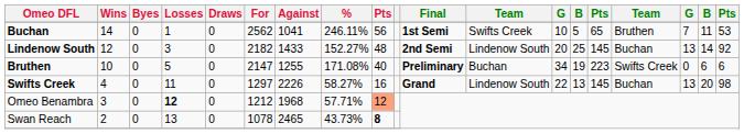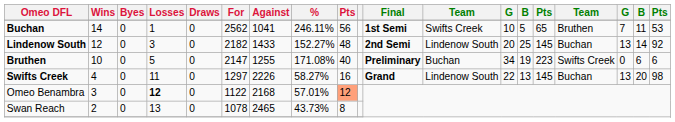 <table style="font-size: 85%; text-align: left;" class="wikitable">
 <tr>
 <th style="color:crimson">Omeo DFL</th>
 <th style="color:crimson">Wins</th>
 <th style="color:crimson">Byes</th>
 <th style="color:crimson">Losses</th>
 <th style="color:crimson">Draws</th>
 <th style="color:crimson">For</th>
 <th style="color:crimson">Against</th>
 <th style="color:crimson">%</th>
 <th style="color:crimson">Pts</th>
 <th></th>
 <th style="color:green">Final</th>
 <th style="color:green">Team</th>
 <th style="color:green">G</th>
 <th style="color:green">B</th>
 <th style="color:green">Pts</th>
 <th style="color:green">Team</th>
 <th style="color:green">G</th>
 <th style="color:green">B</th>
 <th style="color:green">Pts</th>
 </tr>
 <tr>
 </tr>
 <tr>
 </tr>
 <tr>
 <td><strong>	Buchan	</strong></td>
 <td>14</td>
 <td>0</td>
 <td>1</td>
 <td>0</td>
 <td>2562</td>
 <td>1041</td>
 <td>246.11%</td>
 <td>56</td>
 <td></td>
 <td><strong>1st Semi</strong></td>
 <td>Swifts Creek</td>
 <td>10</td>
 <td>5</td>
 <td>65</td>
 <td>Bruthen</td>
 <td>7</td>
 <td>11</td>
 <td>53</td>
 </tr>
 <tr>
 <td><strong>	Lindenow South	</strong></td>
 <td>12</td>
 <td>0</td>
 <td>3</td>
 <td>0</td>
 <td>2182</td>
 <td>1433</td>
 <td>152.27%</td>
 <td>48</td>
 <td></td>
 <td><strong>2nd Semi</strong></td>
 <td>Lindenow South</td>
 <td>20</td>
 <td>25</td>
 <td>145</td>
 <td>Buchan</td>
 <td>13</td>
 <td>14</td>
 <td>92</td>
 </tr>
 <tr>
 <td><strong>	Bruthen	</strong></td>
 <td>10</td>
 <td>0</td>
 <td>5</td>
 <td>0</td>
 <td>2147</td>
 <td>1255</td>
 <td>171.08%</td>
 <td>40</td>
 <td></td>
 <td><strong>Preliminary</strong></td>
 <td>Buchan</td>
 <td>34</td>
 <td>19</td>
 <td>223</td>
 <td>Swifts Creek</td>
 <td>0</td>
 <td>6</td>
 <td>6</td>
 </tr>
 <tr>
 <td><strong>	Swifts Creek	</strong></td>
 <td>4</td>
 <td>0</td>
 <td>11</td>
 <td>0</td>
 <td>1297</td>
 <td>2226</td>
 <td>58.27%</td>
 <td>16</td>
 <td></td>
 <td><strong>Grand</strong></td>
 <td>Lindenow South</td>
 <td>22</td>
 <td>13</td>
 <td>145</td>
 <td>Buchan</td>
 <td>13</td>
 <td>20</td>
 <td>98</td>
 </tr>
 <tr>
 <td>Omeo Benambra</td>
 <td>3</td>
 <td>0</td>
 <td><strong>12</strong></td>
 <td>0</td>
-<td>1212</td>
-<td>1968</td>
-<td>57.71%</td>
+<td>1122</td>
+<td>2168</td>
+<td>57.01%</td>
 <td style="background: lightsalmon;">12</td>
 <td></td>
 </tr>
 <tr>
 <td>Swan Reach</td>
 <td>2</td>
 <td>0</td>
 <td>13</td>
 <td>0</td>
 <td>1078</td>
 <td>2465</td>
 <td>43.73%</td>
-<td><strong>8</strong></td>
+<td>8</td>
 <td></td>
 </tr>
 <tr>
 </tr>
 </table>
